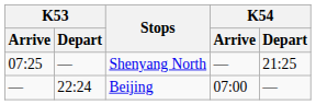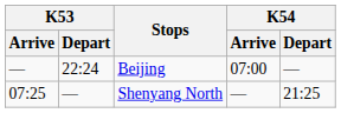 <table class="wikitable">
 <tr>
 <th colspan="2">K53</th>
 <th rowspan="2">Stops</th>
 <th colspan="2">K54</th>
 </tr>
 <tr>
 <th>Arrive</th>
 <th>Depart</th>
 <th>Arrive</th>
 <th>Depart</th>
 </tr>
 <tr>
+<td>—</td>
+<td>22:24</td>
+<td><a href='#'>Beijing</a></td>
+<td>07:00</td>
+<td>—</td>
+</tr>
+<tr>
 <td>07:25</td>
 <td>—</td>
 <td><a href='#'>Shenyang North</a></td>
 <td>—</td>
 <td>21:25</td>
 </tr>
-<tr>
-<td>—</td>
-<td>22:24</td>
-<td><a href='#'>Beijing</a></td>
-<td>07:00</td>
-<td>—</td>
-</tr>
 </table>
